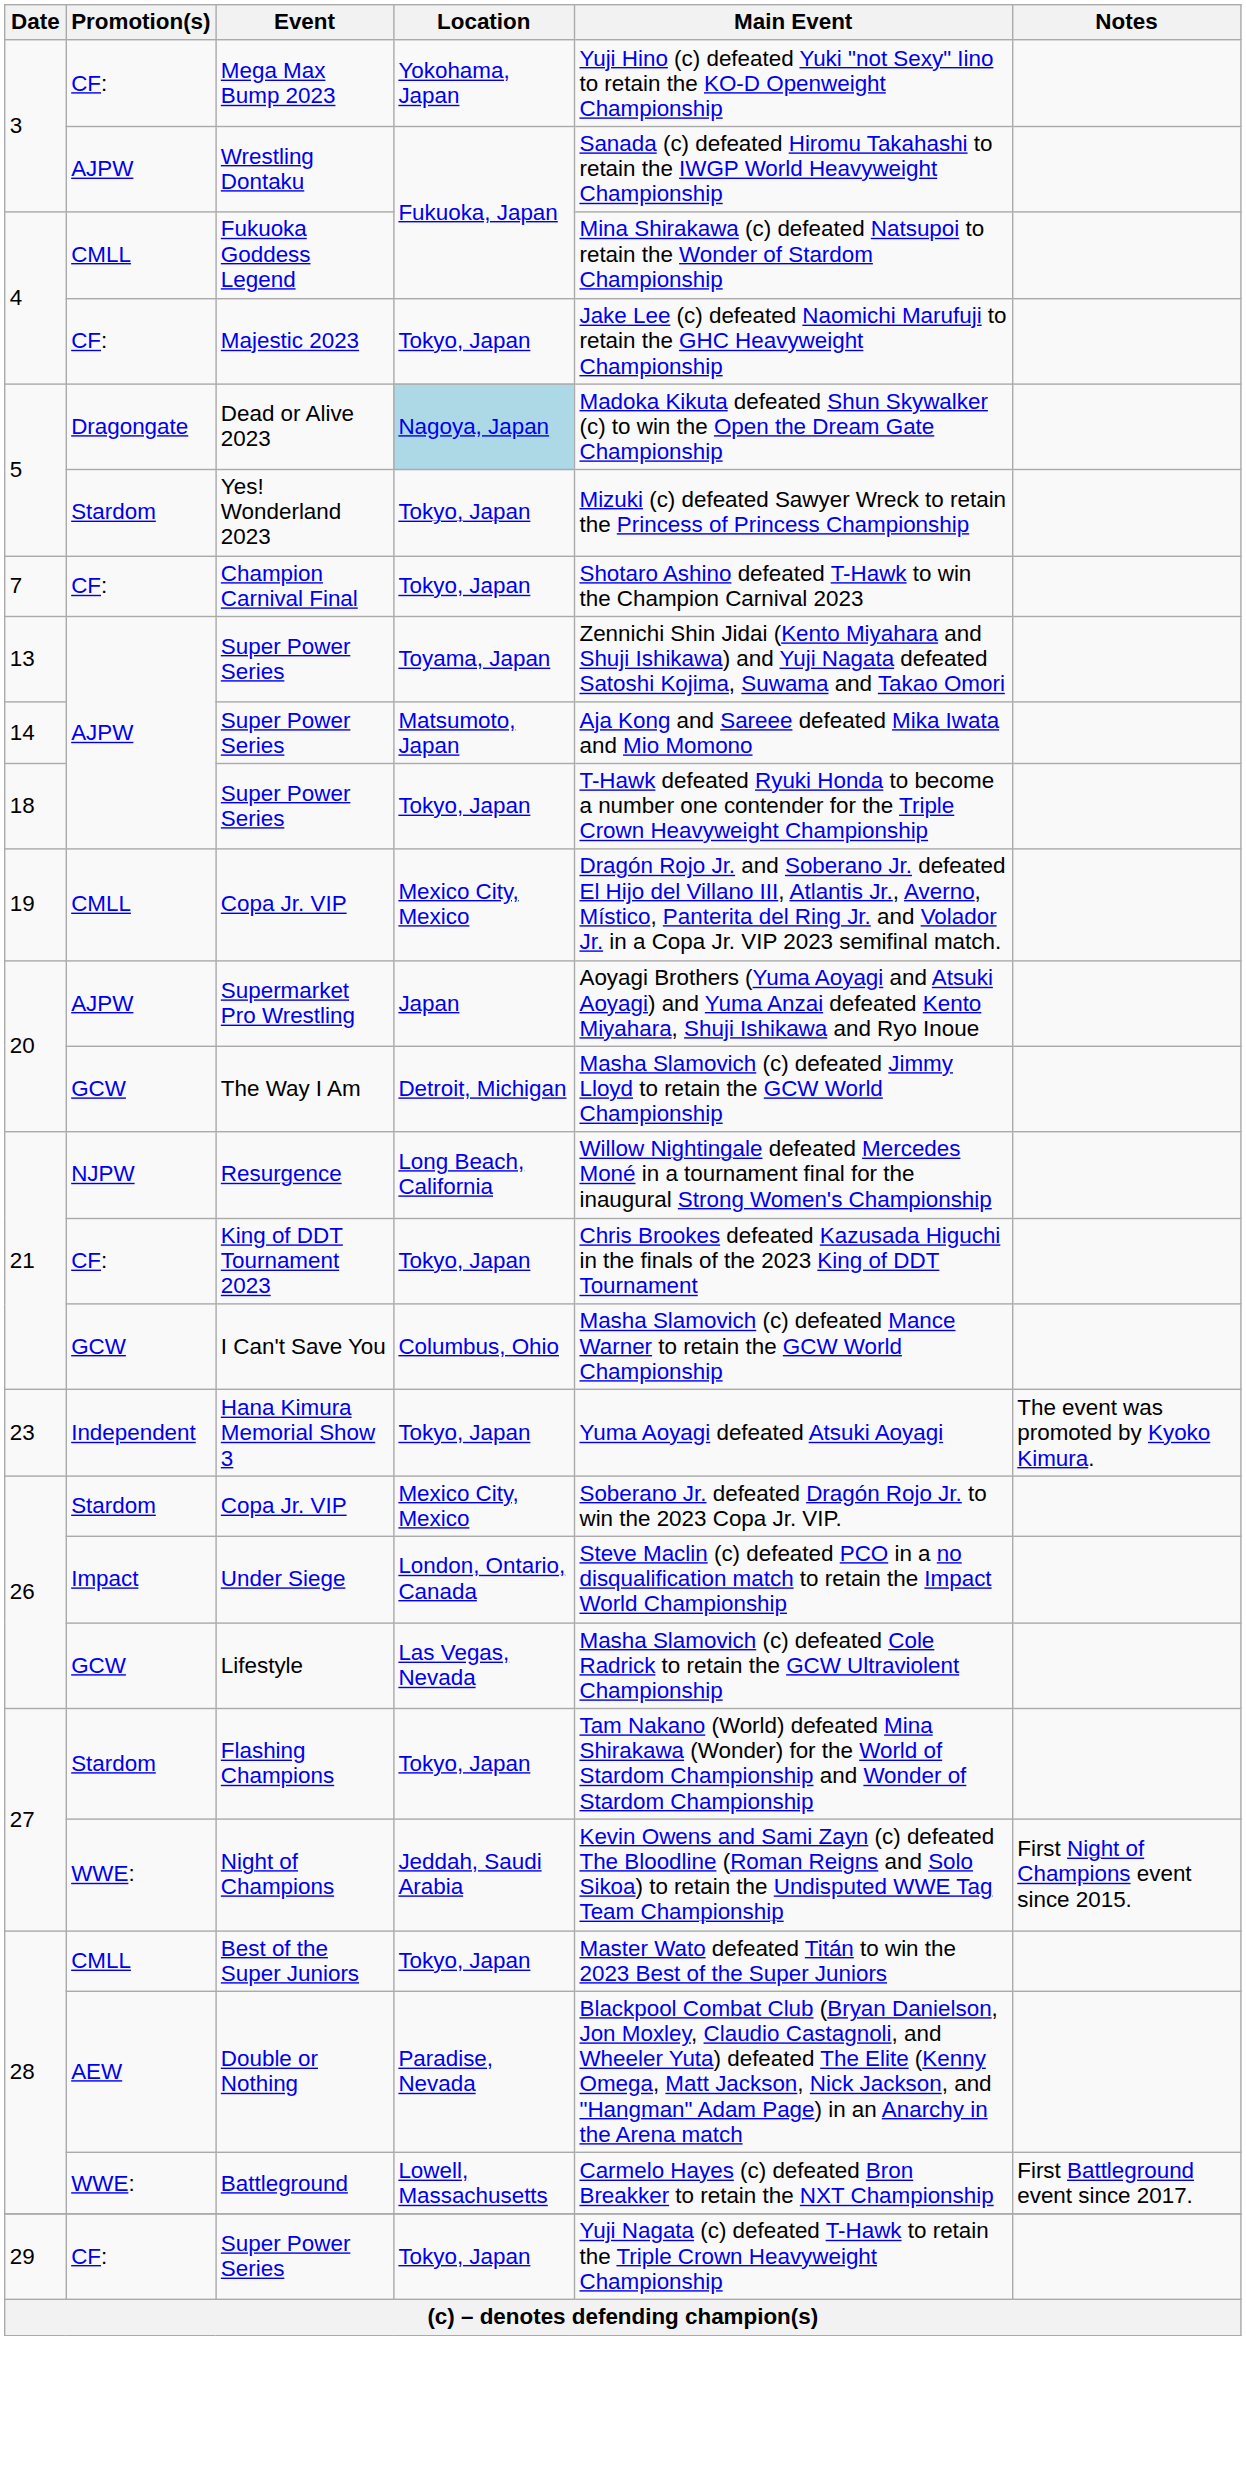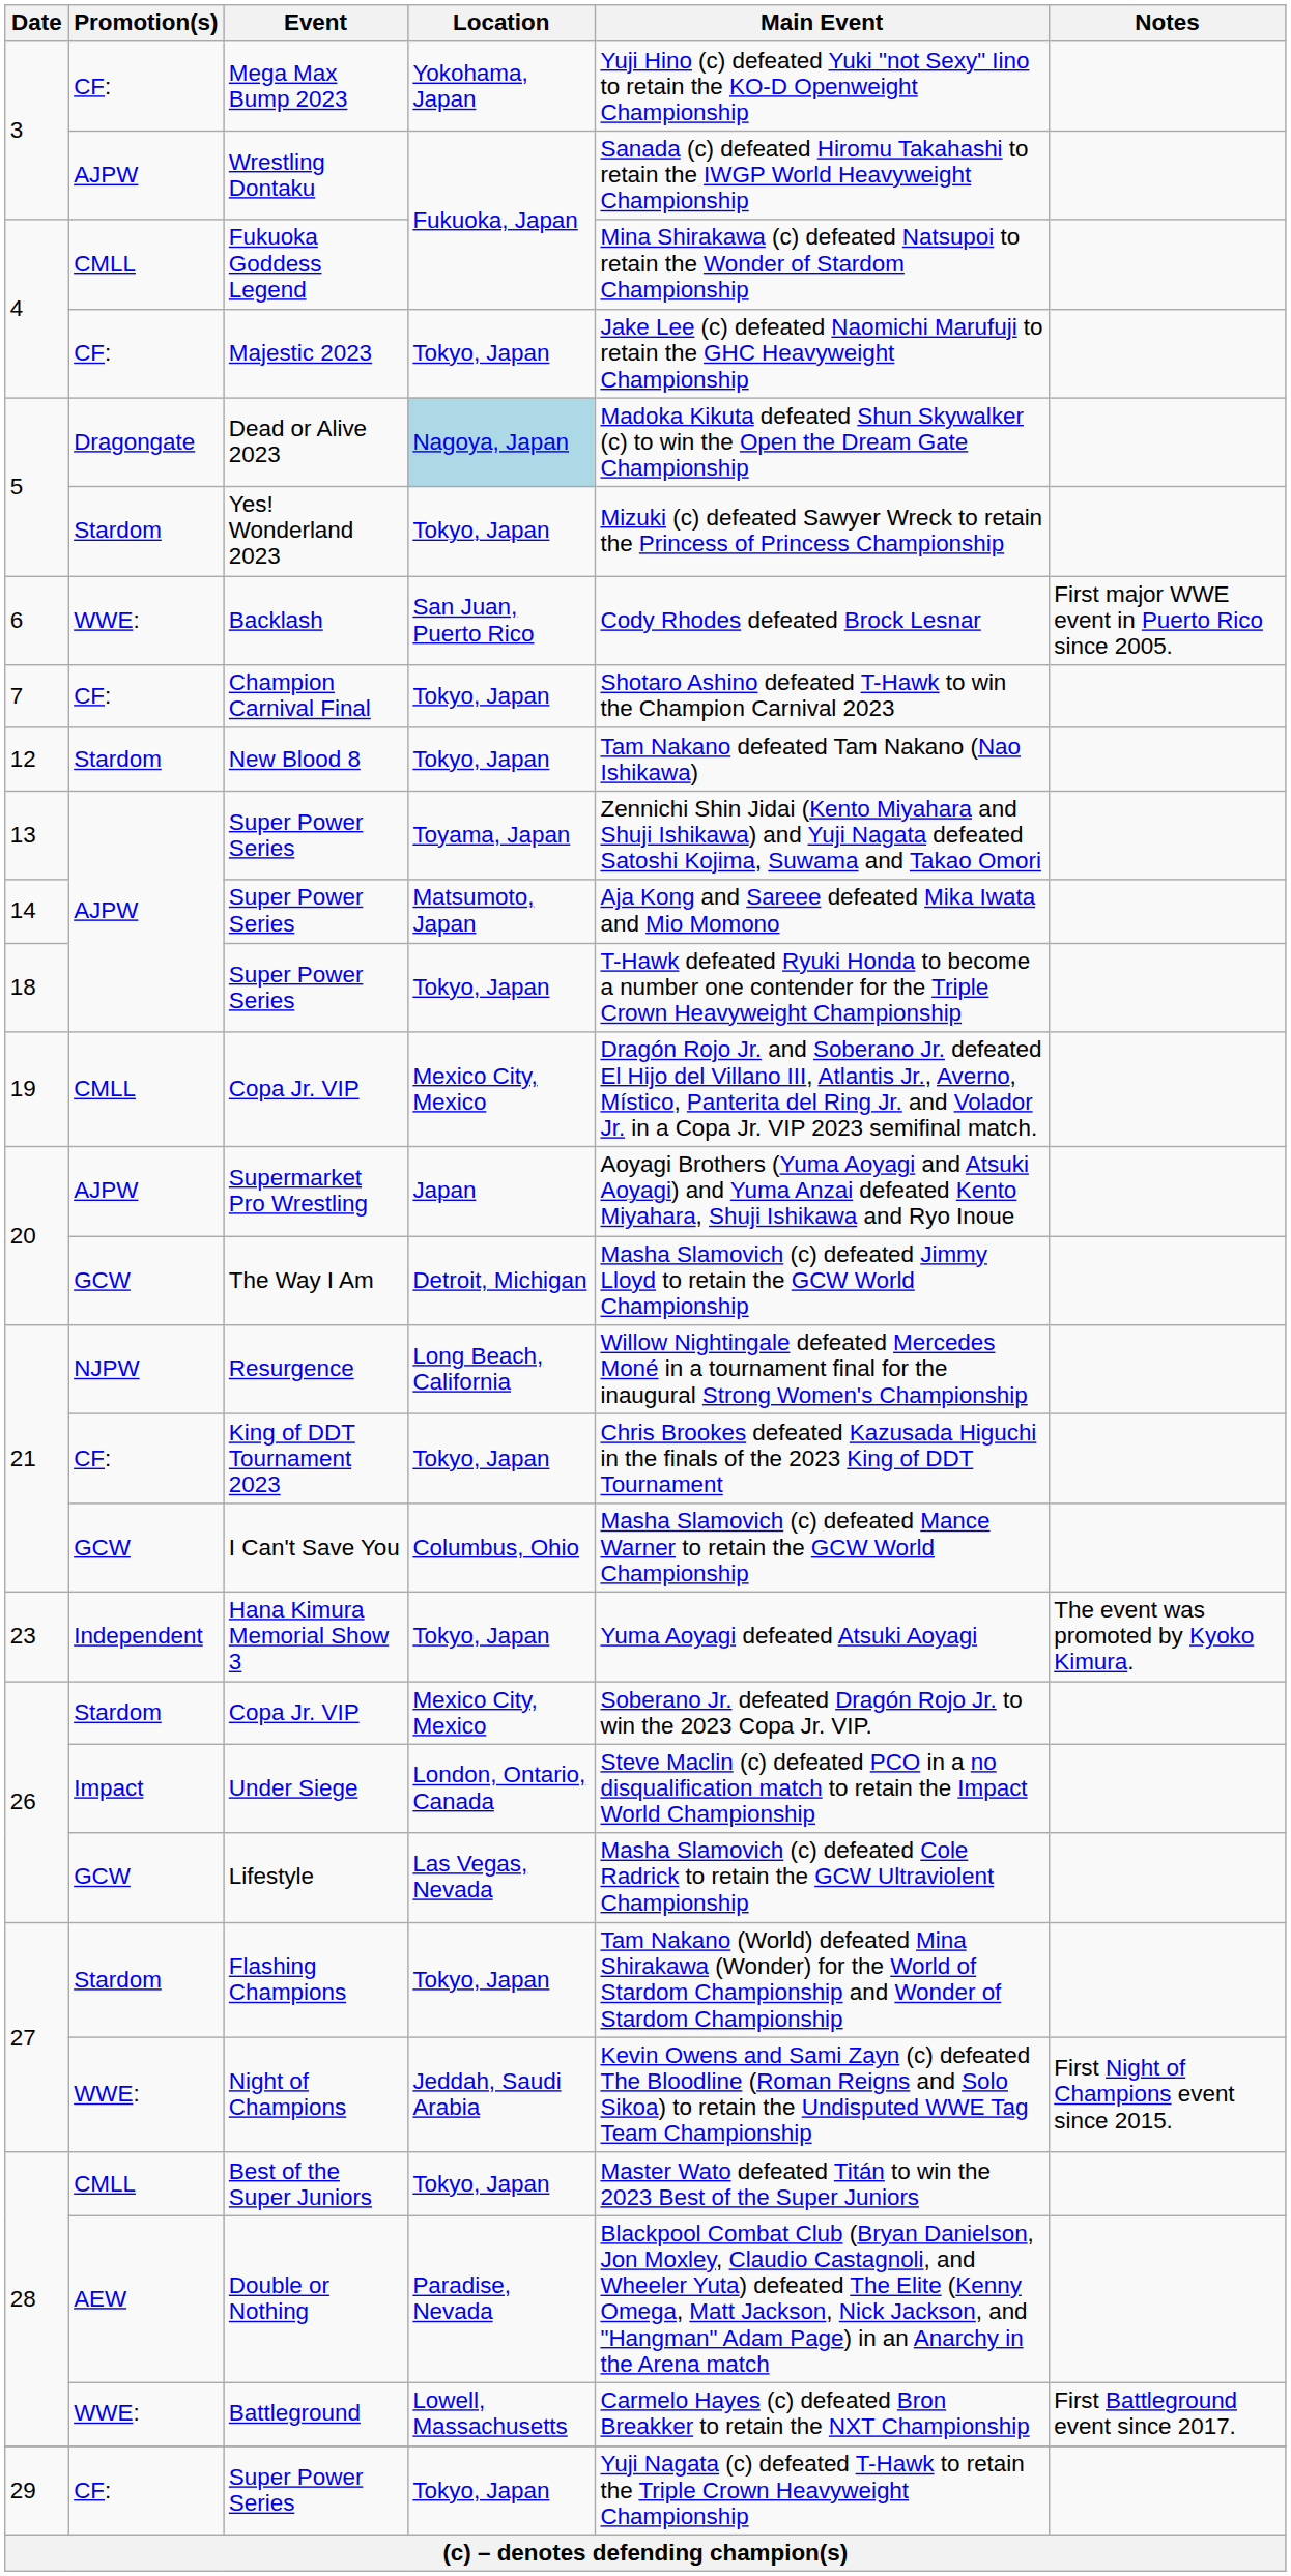 <table class="wikitable" style="width:100%;">
 <tr>
 <th width="5%">Date</th>
 <th width="5%">Promotion(s)</th>
 <th style="width:15%;">Event</th>
 <th style="width:15%;">Location</th>
 <th style="width:40%;">Main Event</th>
 <th style="width:20%;">Notes</th>
 </tr>
 <tr>
 <td rowspan=2>3</td>
 <td><a href='#'>CF</a>:</td>
 <td><a href='#'>Mega Max Bump 2023</a></td>
 <td><a href='#'>Yokohama, Japan</a></td>
 <td><a href='#'>Yuji Hino</a> (c) defeated <a href='#'>Yuki "not Sexy" Iino</a> to retain the <a href='#'>KO-D Openweight Championship</a></td>
 <td></td>
 </tr>
 <tr>
 <td><a href='#'>AJPW</a></td>
 <td><a href='#'>Wrestling Dontaku</a></td>
 <td rowspan=2><a href='#'>Fukuoka, Japan</a></td>
 <td><a href='#'>Sanada</a> (c) defeated <a href='#'>Hiromu Takahashi</a> to retain the <a href='#'>IWGP World Heavyweight Championship</a></td>
 <td></td>
 </tr>
 <tr>
 <td rowspan=2>4</td>
 <td><a href='#'>CMLL</a></td>
 <td><a href='#'>Fukuoka Goddess Legend</a></td>
 <td><a href='#'>Mina Shirakawa</a> (c) defeated <a href='#'>Natsupoi</a> to retain the <a href='#'>Wonder of Stardom Championship</a></td>
 <td></td>
 </tr>
 <tr>
 <td><a href='#'>CF</a>:</td>
 <td><a href='#'>Majestic 2023</a></td>
 <td><a href='#'>Tokyo, Japan</a></td>
 <td><a href='#'>Jake Lee</a> (c) defeated <a href='#'>Naomichi Marufuji</a> to retain the <a href='#'>GHC Heavyweight Championship</a></td>
 <td></td>
 </tr>
 <tr>
 <td rowspan=2>5</td>
 <td><a href='#'>Dragongate</a></td>
 <td>Dead or Alive 2023</td>
 <td style="background: lightblue;"><a href='#'>Nagoya, Japan</a></td>
 <td><a href='#'>Madoka Kikuta</a> defeated <a href='#'>Shun Skywalker</a> (c) to win the <a href='#'>Open the Dream Gate Championship</a></td>
 <td></td>
 </tr>
 <tr>
 <td><a href='#'>Stardom</a></td>
 <td>Yes! Wonderland 2023</td>
 <td><a href='#'>Tokyo, Japan</a></td>
 <td><a href='#'>Mizuki</a> (c) defeated Sawyer Wreck to retain the <a href='#'>Princess of Princess Championship</a></td>
 <td></td>
 </tr>
 <tr>
+<td>6</td>
+<td><a href='#'>WWE</a>:</td>
+<td><a href='#'>Backlash</a></td>
+<td><a href='#'>San Juan, Puerto Rico</a></td>
+<td><a href='#'>Cody Rhodes</a> defeated <a href='#'>Brock Lesnar</a></td>
+<td>First major WWE event in <a href='#'>Puerto Rico</a> since 2005.</td>
+</tr>
+<tr>
 <td>7</td>
 <td><a href='#'>CF</a>:</td>
 <td><a href='#'>Champion Carnival Final</a></td>
 <td><a href='#'>Tokyo, Japan</a></td>
 <td><a href='#'>Shotaro Ashino</a> defeated <a href='#'>T-Hawk</a> to win the Champion Carnival 2023</td>
+<td></td>
+</tr>
+<tr>
+<td>12</td>
+<td><a href='#'>Stardom</a></td>
+<td><a href='#'>New Blood 8</a></td>
+<td><a href='#'>Tokyo, Japan</a></td>
+<td><a href='#'>Tam Nakano</a> defeated Tam Nakano (<a href='#'>Nao Ishikawa</a>)</td>
 <td></td>
 </tr>
 <tr>
 <td>13</td>
 <td rowspan=3><a href='#'>AJPW</a></td>
 <td><a href='#'>Super Power Series</a><br></td>
 <td><a href='#'>Toyama, Japan</a></td>
 <td>Zennichi Shin Jidai (<a href='#'>Kento Miyahara</a> and <a href='#'>Shuji Ishikawa</a>) and <a href='#'>Yuji Nagata</a> defeated <a href='#'>Satoshi Kojima</a>, <a href='#'>Suwama</a> and <a href='#'>Takao Omori</a></td>
 <td></td>
 </tr>
 <tr>
 <td>14</td>
 <td><a href='#'>Super Power Series</a><br></td>
 <td><a href='#'>Matsumoto, Japan</a></td>
 <td><a href='#'>Aja Kong</a> and <a href='#'>Sareee</a> defeated <a href='#'>Mika Iwata</a> and <a href='#'>Mio Momono</a></td>
 <td></td>
 </tr>
 <tr>
 <td>18</td>
 <td><a href='#'>Super Power Series</a><br></td>
 <td><a href='#'>Tokyo, Japan</a></td>
 <td><a href='#'>T-Hawk</a> defeated <a href='#'>Ryuki Honda</a> to become a number one contender for the <a href='#'>Triple Crown Heavyweight Championship</a></td>
 <td></td>
 </tr>
 <tr>
 <td>19</td>
 <td><a href='#'>CMLL</a></td>
 <td><a href='#'>Copa Jr. VIP</a><br></td>
 <td><a href='#'>Mexico City, Mexico</a></td>
 <td><a href='#'>Dragón Rojo Jr.</a> and <a href='#'>Soberano Jr.</a> defeated <a href='#'>El Hijo del Villano III</a>, <a href='#'>Atlantis Jr.</a>, <a href='#'>Averno</a>, <a href='#'>Místico</a>, <a href='#'>Panterita del Ring Jr.</a> and <a href='#'>Volador Jr.</a> in a Copa Jr. VIP 2023 semifinal match.</td>
 <td></td>
 </tr>
 <tr>
 <td rowspan="2">20</td>
 <td><a href='#'>AJPW</a></td>
 <td><a href='#'>Supermarket Pro Wrestling</a></td>
 <td><a href='#'>Japan</a></td>
 <td>Aoyagi Brothers (<a href='#'>Yuma Aoyagi</a> and <a href='#'>Atsuki Aoyagi</a>) and <a href='#'>Yuma Anzai</a> defeated <a href='#'>Kento Miyahara</a>, <a href='#'>Shuji Ishikawa</a> and Ryo Inoue</td>
 <td></td>
 </tr>
 <tr>
 <td><a href='#'>GCW</a></td>
 <td>The Way I Am</td>
 <td><a href='#'>Detroit, Michigan</a></td>
 <td><a href='#'>Masha Slamovich</a> (c) defeated <a href='#'>Jimmy Lloyd</a> to retain the <a href='#'>GCW World Championship</a></td>
 <td></td>
 </tr>
 <tr>
 <td rowspan=3>21</td>
 <td><a href='#'>NJPW</a></td>
 <td><a href='#'>Resurgence</a></td>
 <td><a href='#'>Long Beach, California</a></td>
 <td><a href='#'>Willow Nightingale</a> defeated <a href='#'>Mercedes Moné</a> in a tournament final for the inaugural <a href='#'>Strong Women's Championship</a></td>
 <td></td>
 </tr>
 <tr>
 <td><a href='#'>CF</a>:</td>
 <td><a href='#'>King of DDT Tournament 2023</a><br></td>
 <td><a href='#'>Tokyo, Japan</a></td>
 <td><a href='#'>Chris Brookes</a> defeated <a href='#'>Kazusada Higuchi</a> in the finals of the 2023 <a href='#'>King of DDT Tournament</a></td>
 <td></td>
 </tr>
 <tr>
 <td><a href='#'>GCW</a></td>
 <td>I Can't Save You</td>
 <td><a href='#'>Columbus, Ohio</a></td>
 <td><a href='#'>Masha Slamovich</a> (c) defeated <a href='#'>Mance Warner</a> to retain the <a href='#'>GCW World Championship</a></td>
 <td></td>
 </tr>
 <tr>
 <td>23</td>
 <td><a href='#'>Independent</a></td>
 <td><a href='#'>Hana Kimura Memorial Show 3</a></td>
 <td><a href='#'>Tokyo, Japan</a></td>
 <td><a href='#'>Yuma Aoyagi</a> defeated <a href='#'>Atsuki Aoyagi</a></td>
 <td>The event was promoted by <a href='#'>Kyoko Kimura</a>.</td>
 </tr>
 <tr>
 <td rowspan=3>26</td>
 <td><a href='#'>Stardom</a></td>
 <td><a href='#'>Copa Jr. VIP</a><br></td>
 <td><a href='#'>Mexico City, Mexico</a></td>
 <td><a href='#'>Soberano Jr.</a> defeated <a href='#'>Dragón Rojo Jr.</a> to win the 2023 Copa Jr. VIP.</td>
 <td></td>
 </tr>
 <tr>
 <td><a href='#'>Impact</a></td>
 <td><a href='#'>Under Siege</a></td>
 <td><a href='#'>London, Ontario, Canada</a></td>
 <td><a href='#'>Steve Maclin</a> (c) defeated <a href='#'>PCO</a> in a <a href='#'>no disqualification match</a> to retain the <a href='#'>Impact World Championship</a></td>
 <td></td>
 </tr>
 <tr>
 <td><a href='#'>GCW</a></td>
 <td>Lifestyle</td>
 <td><a href='#'>Las Vegas, Nevada</a></td>
 <td><a href='#'>Masha Slamovich</a> (c) defeated <a href='#'>Cole Radrick</a> to retain the <a href='#'>GCW Ultraviolent Championship</a></td>
 <td></td>
 </tr>
 <tr>
 <td rowspan=2>27</td>
 <td><a href='#'>Stardom</a></td>
 <td><a href='#'>Flashing Champions</a></td>
 <td><a href='#'>Tokyo, Japan</a></td>
 <td><a href='#'>Tam Nakano</a> (World) defeated <a href='#'>Mina Shirakawa</a> (Wonder) for the <a href='#'>World of Stardom Championship</a> and <a href='#'>Wonder of Stardom Championship</a></td>
 <td></td>
 </tr>
 <tr>
 <td><a href='#'>WWE</a>:</td>
 <td><a href='#'>Night of Champions</a></td>
 <td><a href='#'>Jeddah, Saudi Arabia</a></td>
 <td><a href='#'>Kevin Owens and Sami Zayn</a> (c) defeated <a href='#'>The Bloodline</a> (<a href='#'>Roman Reigns</a> and <a href='#'>Solo Sikoa</a>) to retain the <a href='#'>Undisputed WWE Tag Team Championship</a></td>
 <td>First <a href='#'>Night of Champions</a> event since 2015.</td>
 </tr>
 <tr>
 <td rowspan=3>28</td>
 <td><a href='#'>CMLL</a></td>
 <td><a href='#'>Best of the Super Juniors</a><br></td>
 <td><a href='#'>Tokyo, Japan</a></td>
 <td><a href='#'>Master Wato</a> defeated <a href='#'>Titán</a> to win the <a href='#'>2023 Best of the Super Juniors</a></td>
 <td></td>
 </tr>
 <tr>
 <td><a href='#'>AEW</a></td>
 <td><a href='#'>Double or Nothing</a></td>
 <td><a href='#'>Paradise, Nevada</a></td>
 <td><a href='#'>Blackpool Combat Club</a> (<a href='#'>Bryan Danielson</a>, <a href='#'>Jon Moxley</a>, <a href='#'>Claudio Castagnoli</a>, and <a href='#'>Wheeler Yuta</a>) defeated <a href='#'>The Elite</a> (<a href='#'>Kenny Omega</a>, <a href='#'>Matt Jackson</a>, <a href='#'>Nick Jackson</a>, and <a href='#'>"Hangman" Adam Page</a>) in an <a href='#'>Anarchy in the Arena match</a></td>
 <td></td>
 </tr>
 <tr>
 <td><a href='#'>WWE</a>:</td>
 <td><a href='#'>Battleground</a></td>
 <td><a href='#'>Lowell, Massachusetts</a></td>
 <td><a href='#'>Carmelo Hayes</a> (c) defeated <a href='#'>Bron Breakker</a> to retain the <a href='#'>NXT Championship</a></td>
 <td>First <a href='#'>Battleground</a> event since 2017.</td>
 </tr>
 <tr>
 </tr>
 <tr>
 <td>29</td>
 <td><a href='#'>CF</a>:</td>
 <td><a href='#'>Super Power Series</a><br></td>
 <td><a href='#'>Tokyo, Japan</a></td>
 <td><a href='#'>Yuji Nagata</a> (c) defeated <a href='#'>T-Hawk</a> to retain the <a href='#'>Triple Crown Heavyweight Championship</a></td>
 <td></td>
 </tr>
 <tr>
 <th colspan="6">(c) – denotes defending champion(s)</th>
 </tr>
 </table>
